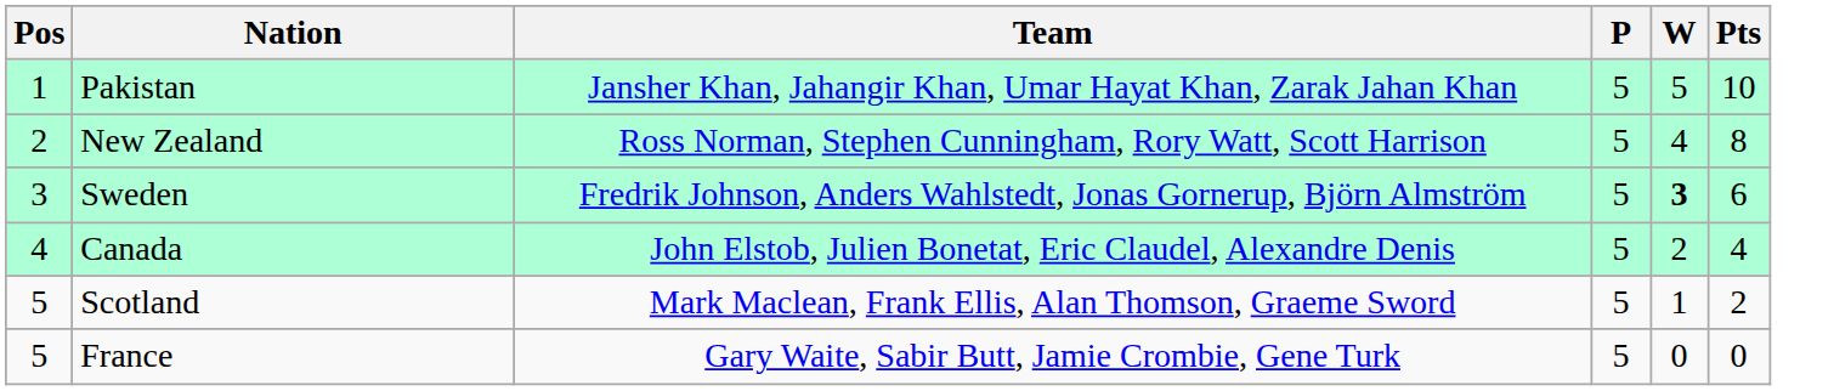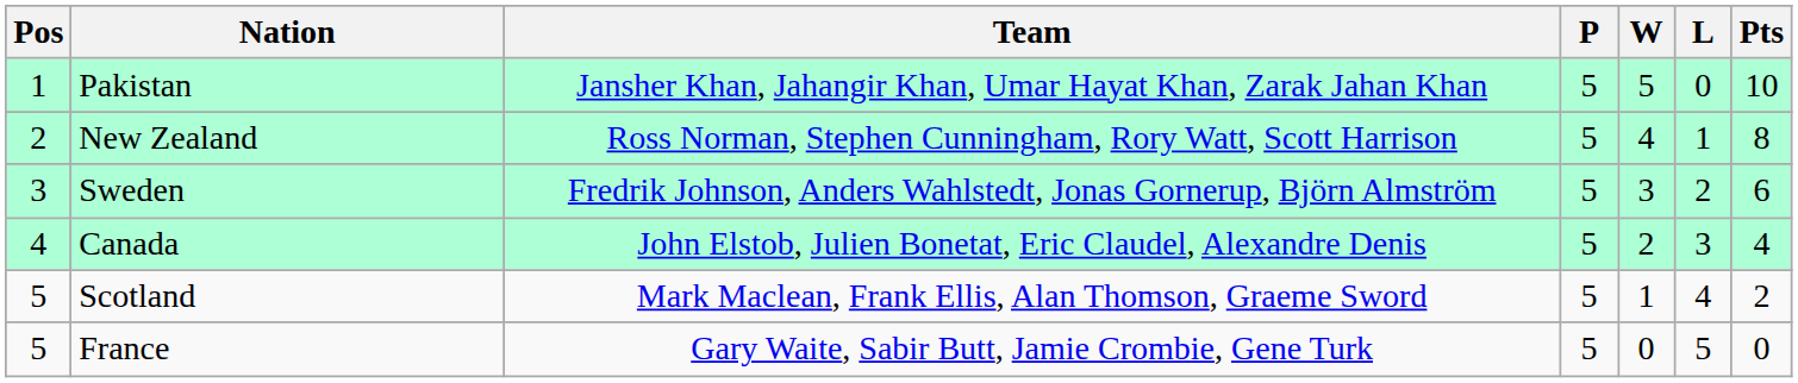 <table class="wikitable" style="font-size: 100%">
 <tr>
 <th width=20>Pos</th>
 <th width=200>Nation</th>
 <th width=500>Team</th>
 <th width=20>P</th>
 <th width=20>W</th>
+<th width=20>L</th>
 <th width=20>Pts</th>
 </tr>
 <tr align=center style="background: #ADFFD6;">
 <td>1</td>
 <td align="left"> Pakistan</td>
 <td><a href='#'>Jansher Khan</a>, <a href='#'>Jahangir Khan</a>, <a href='#'>Umar Hayat Khan</a>, <a href='#'>Zarak Jahan Khan</a></td>
 <td>5</td>
 <td>5</td>
+<td>0</td>
 <td>10</td>
 </tr>
 <tr align=center style="background: #ADFFD6;">
 <td>2</td>
 <td align="left"> New Zealand</td>
 <td><a href='#'>Ross Norman</a>, <a href='#'>Stephen Cunningham</a>, <a href='#'>Rory Watt</a>, <a href='#'>Scott Harrison</a></td>
 <td>5</td>
 <td>4</td>
+<td>1</td>
 <td>8</td>
 </tr>
 <tr align=center style="background: #ADFFD6;">
 <td>3</td>
 <td align="left"> Sweden</td>
 <td><a href='#'>Fredrik Johnson</a>, <a href='#'>Anders Wahlstedt</a>, <a href='#'>Jonas Gornerup</a>, <a href='#'>Björn Almström</a></td>
 <td>5</td>
-<td><strong>3</strong></td>
+<td>3</td>
+<td>2</td>
 <td>6</td>
 </tr>
 <tr align=center style="background: #ADFFD6;">
 <td>4</td>
 <td align="left"> Canada</td>
 <td><a href='#'>John Elstob</a>, <a href='#'>Julien Bonetat</a>, <a href='#'>Eric Claudel</a>, <a href='#'>Alexandre Denis</a></td>
 <td>5</td>
 <td>2</td>
+<td>3</td>
 <td>4</td>
 </tr>
 <tr align=center>
 <td>5</td>
 <td align="left"> Scotland</td>
 <td><a href='#'>Mark Maclean</a>, <a href='#'>Frank Ellis</a>, <a href='#'>Alan Thomson</a>, <a href='#'>Graeme Sword</a></td>
 <td>5</td>
 <td>1</td>
+<td>4</td>
 <td>2</td>
 </tr>
 <tr align=center>
 <td>5</td>
 <td align="left"> France</td>
 <td><a href='#'>Gary Waite</a>, <a href='#'>Sabir Butt</a>, <a href='#'>Jamie Crombie</a>, <a href='#'>Gene Turk</a></td>
 <td>5</td>
 <td>0</td>
+<td>5</td>
 <td>0</td>
 </tr>
 </table>
